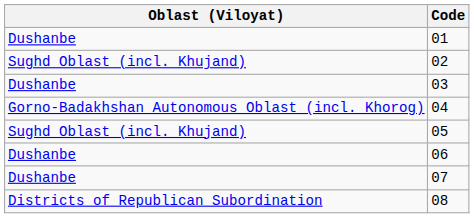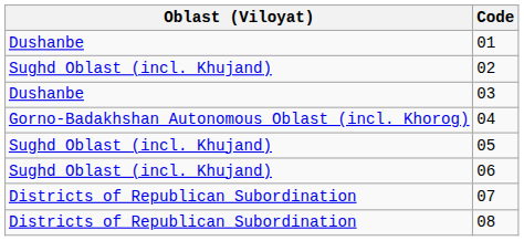 <table class="wikitable" border=1>
 <tr>
 <th>Oblast (Viloyat)</th>
 <th>Code</th>
 </tr>
 <tr>
 <td><a href='#'>Dushanbe</a></td>
 <td>01</td>
 </tr>
 <tr>
 <td><a href='#'>Sughd Oblast (incl. Khujand)</a></td>
 <td>02</td>
 </tr>
 <tr>
 <td><a href='#'>Dushanbe</a></td>
 <td>03</td>
 </tr>
 <tr>
 <td><a href='#'>Gorno-Badakhshan Autonomous Oblast (incl. Khorog)</a></td>
 <td>04</td>
 </tr>
 <tr>
 <td><a href='#'>Sughd Oblast (incl. Khujand)</a></td>
 <td>05</td>
 </tr>
 <tr>
-<td><a href='#'>Dushanbe</a></td>
+<td><a href='#'>Sughd Oblast (incl. Khujand)</a></td>
 <td>06</td>
 </tr>
 <tr>
-<td><a href='#'>Dushanbe</a></td>
+<td><a href='#'>Districts of Republican Subordination</a></td>
 <td>07</td>
 </tr>
 <tr>
 <td><a href='#'>Districts of Republican Subordination</a></td>
 <td>08</td>
 </tr>
 </table>
